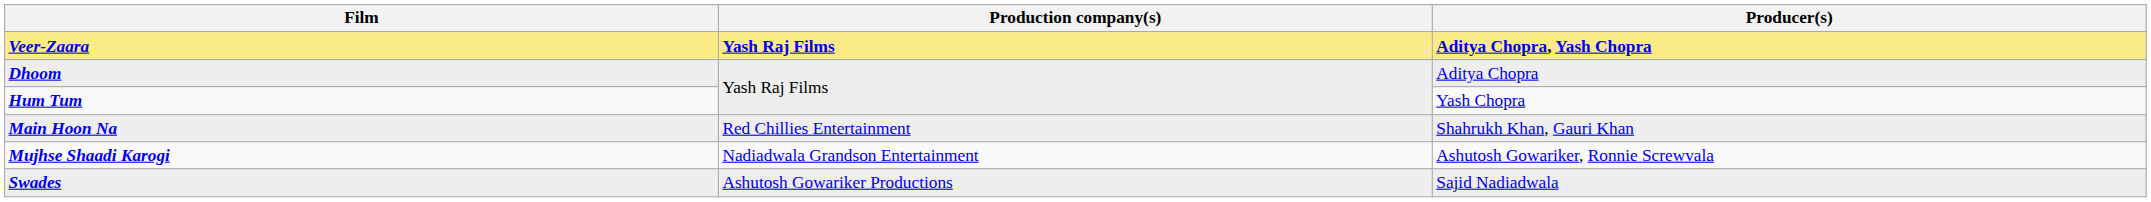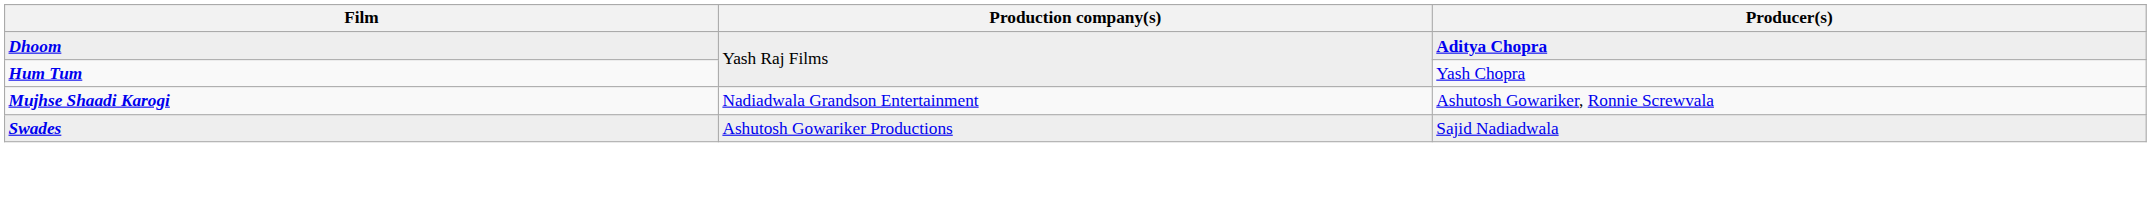 <table class="wikitable" border="1" width="100%">
 <tr style="background:#bebebe">
 <th width="33%">Film</th>
 <th width="33%">Production company(s)</th>
 <th width="33%">Producer(s)</th>
 </tr>
-<tr style="background:#FAEB86">
-<td><strong><em><a href='#'>Veer-Zaara</a></em></strong></td>
-<td><strong><a href='#'>Yash Raj Films</a></strong></td>
-<td><strong><a href='#'>Aditya Chopra</a>, <a href='#'>Yash Chopra</a></strong></td>
-</tr>
 <tr style="background:#EEEEEE">
 <td><strong><em><a href='#'>Dhoom</a></em></strong></td>
 <td rowspan="2">Yash Raj Films</td>
-<td><a href='#'>Aditya Chopra</a></td>
+<td><strong><a href='#'>Aditya Chopra</a></strong></td>
 </tr>
 <tr>
 <td><strong><em><a href='#'>Hum Tum</a></em></strong></td>
 <td><a href='#'>Yash Chopra</a></td>
-</tr>
-<tr style="background:#EEEEEE">
-<td><strong><em><a href='#'>Main Hoon Na</a></em></strong></td>
-<td><a href='#'>Red Chillies Entertainment</a></td>
-<td><a href='#'>Shahrukh Khan</a>, <a href='#'>Gauri Khan</a></td>
 </tr>
 <tr>
 <td><strong><em><a href='#'>Mujhse Shaadi Karogi</a></em></strong></td>
 <td><a href='#'>Nadiadwala Grandson Entertainment</a></td>
 <td><a href='#'>Ashutosh Gowariker</a>, <a href='#'>Ronnie Screwvala</a></td>
 </tr>
 <tr style="background:#EEEEEE">
 <td><strong><em><a href='#'>Swades</a></em></strong></td>
 <td><a href='#'>Ashutosh Gowariker Productions</a></td>
 <td><a href='#'>Sajid Nadiadwala</a></td>
 </tr>
 </table>
